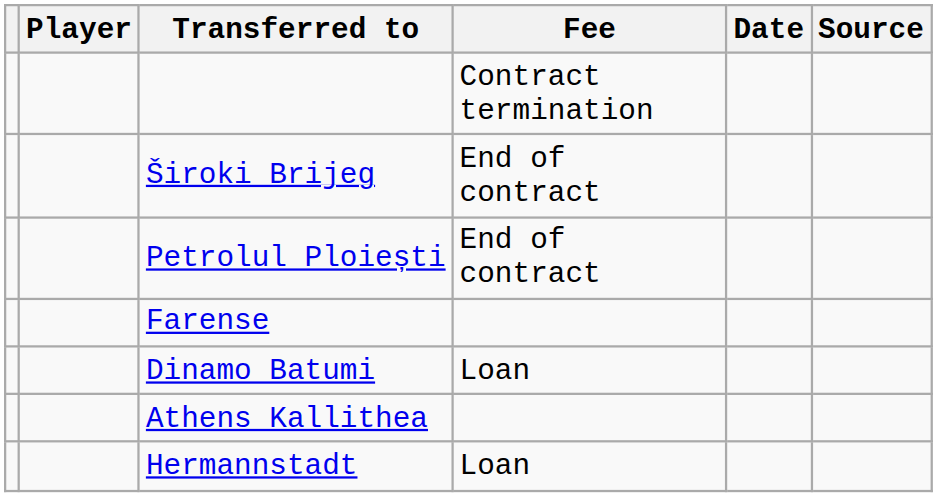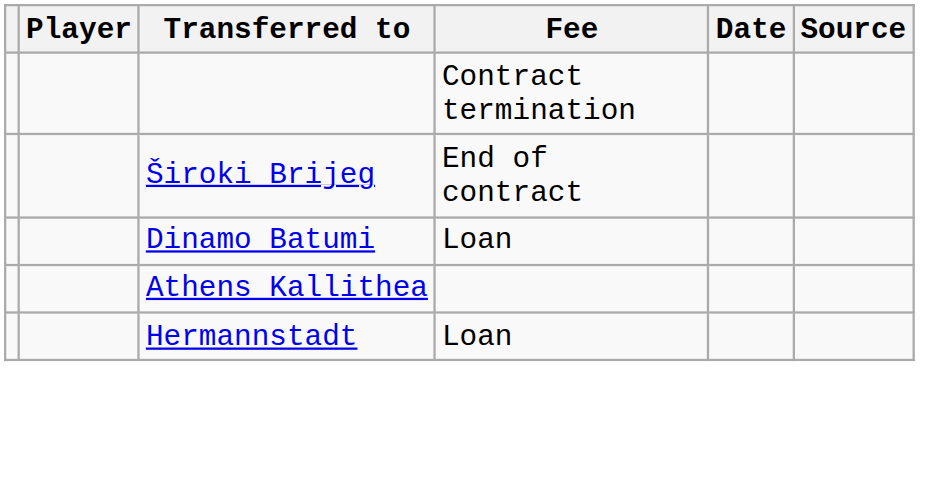 <table class="wikitable plainrowheaders sortable">
 <tr>
 <th></th>
 <th scope="col">Player</th>
 <th>Transferred to</th>
 <th style="width: 115px;">Fee</th>
 <th scope="col">Date</th>
 <th scope="col">Source</th>
 </tr>
 <tr>
 <td align="center"></td>
 <td></td>
 <td></td>
 <td>Contract termination</td>
 <td></td>
 <td></td>
 </tr>
 <tr>
 <td align="center"></td>
 <td> </td>
 <td> <a href='#'>Široki Brijeg</a></td>
 <td>End of contract</td>
 <td></td>
 <td></td>
 </tr>
 <tr>
 <td align="center"></td>
 <td></td>
-<td> <a href='#'>Petrolul Ploiești</a></td>
-<td>End of contract</td>
-<td></td>
-<td></td>
-</tr>
-<tr>
-<td align="center"></td>
-<td></td>
-<td> <a href='#'>Farense</a></td>
-<td></td>
-<td></td>
-<td></td>
-</tr>
-<tr>
-<td align="center"></td>
-<td></td>
 <td> <a href='#'>Dinamo Batumi</a></td>
 <td>Loan</td>
 <td></td>
 <td></td>
 </tr>
 <tr>
 <td align="center"></td>
 <td> </td>
 <td> <a href='#'>Athens Kallithea</a></td>
 <td></td>
 <td></td>
 <td></td>
 </tr>
 <tr>
 <td align="center"></td>
 <td> </td>
 <td> <a href='#'>Hermannstadt</a></td>
 <td>Loan</td>
 <td></td>
 <td></td>
 </tr>
 </table>
